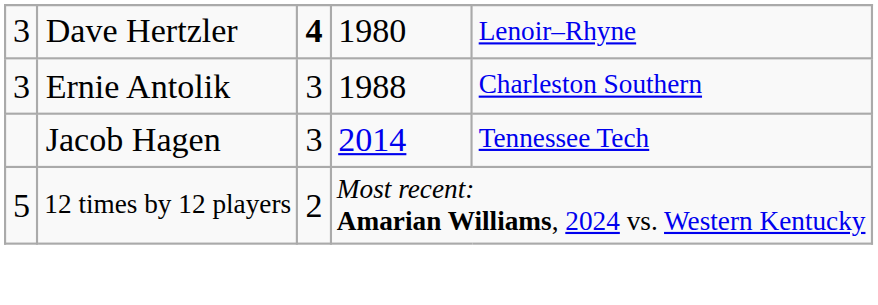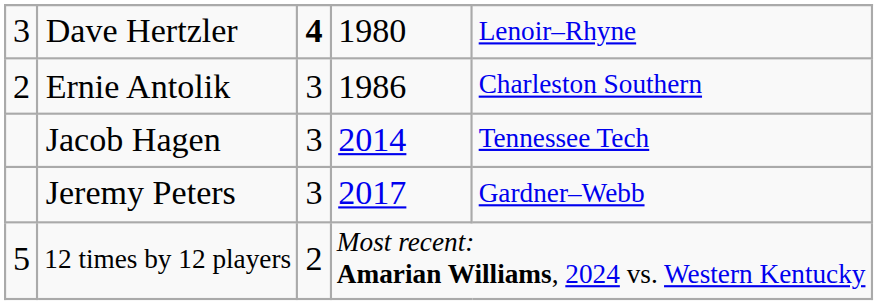 <table class="wikitable">
 <tr>
 </tr>
 <tr>
 <td>3</td>
 <td>Dave Hertzler</td>
 <td><strong>4</strong></td>
 <td>1980</td>
 <td style="font-size:80%;"><a href='#'>Lenoir–Rhyne</a></td>
 </tr>
 <tr>
-<td>3</td>
+<td>2</td>
 <td>Ernie Antolik</td>
 <td>3</td>
-<td>1988</td>
+<td>1986</td>
 <td style="font-size:80%;"><a href='#'>Charleston Southern</a></td>
 </tr>
 <tr>
 <td></td>
 <td>Jacob Hagen</td>
 <td>3</td>
 <td><a href='#'>2014</a></td>
 <td style="font-size:80%;"><a href='#'>Tennessee Tech</a></td>
 </tr>
 <tr>
+<td></td>
+<td>Jeremy Peters</td>
+<td>3</td>
+<td><a href='#'>2017</a></td>
+<td style="font-size:80%;"><a href='#'>Gardner–Webb</a></td>
+</tr>
+<tr>
 <td>5</td>
 <td style="font-size:80%;">12 times by 12 players</td>
 <td>2</td>
 <td colspan=2 style="font-size:80%;"><em>Most recent:</em><br><strong>Amarian Williams</strong>, <a href='#'>2024</a> vs. <a href='#'>Western Kentucky</a></td>
 </tr>
 </table>
